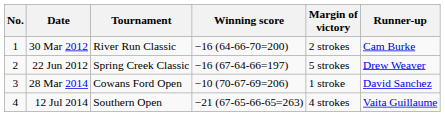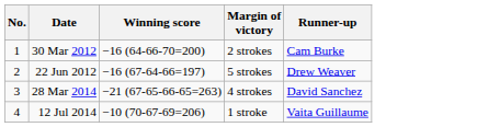 <table class="wikitable" style="font-size:95%;">
 <tr>
 <th>No.</th>
 <th>Date</th>
-<th>Tournament</th>
 <th>Winning score</th>
 <th>Margin of<br>victory</th>
 <th>Runner-up</th>
 </tr>
 <tr>
 <td align=center>1</td>
 <td align=right>30 Mar <a href='#'>2012</a></td>
-<td>River Run Classic</td>
 <td>−16 (64-66-70=200)</td>
 <td>2 strokes</td>
 <td> <a href='#'>Cam Burke</a></td>
 </tr>
 <tr>
 <td align=center>2</td>
 <td align=right>22 Jun 2012</td>
-<td>Spring Creek Classic</td>
 <td>−16 (67-64-66=197)</td>
 <td>5 strokes</td>
 <td> <a href='#'>Drew Weaver</a></td>
 </tr>
 <tr>
 <td align=center>3</td>
 <td align=right>28 Mar <a href='#'>2014</a></td>
-<td>Cowans Ford Open</td>
-<td>−10 (70-67-69=206)</td>
-<td>1 stroke</td>
+<td>−21 (67-65-66-65=263)</td>
+<td>4 strokes</td>
 <td> <a href='#'>David Sanchez</a></td>
 </tr>
 <tr>
 <td align=center>4</td>
 <td align=right>12 Jul 2014</td>
-<td>Southern Open</td>
-<td>−21 (67-65-66-65=263)</td>
-<td>4 strokes</td>
+<td>−10 (70-67-69=206)</td>
+<td>1 stroke</td>
 <td> <a href='#'>Vaita Guillaume</a></td>
 </tr>
 </table>
